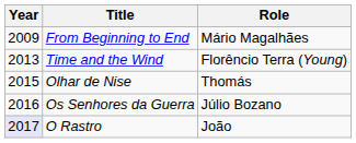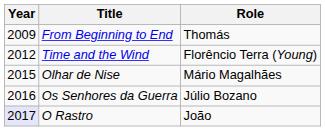 <table class="wikitable">
 <tr>
 <th>Year</th>
 <th>Title</th>
 <th>Role</th>
 </tr>
 <tr>
 <td>2009</td>
 <td><em><a href='#'>From Beginning to End</a></em></td>
-<td>Mário Magalhães</td>
+<td>Thomás</td>
 </tr>
 <tr>
-<td>2013</td>
+<td>2012</td>
 <td><em><a href='#'>Time and the Wind</a></em></td>
 <td>Florêncio Terra (<em>Young</em>)</td>
 </tr>
 <tr>
 <td>2015</td>
 <td><em>Olhar de Nise</em></td>
-<td>Thomás</td>
+<td>Mário Magalhães</td>
 </tr>
 <tr>
 <td>2016</td>
 <td><em>Os Senhores da Guerra</em></td>
 <td>Júlio Bozano</td>
 </tr>
 <tr>
 <td style="background: lavender;">2017</td>
 <td><em>O Rastro</em></td>
 <td>João</td>
 </tr>
 </table>
